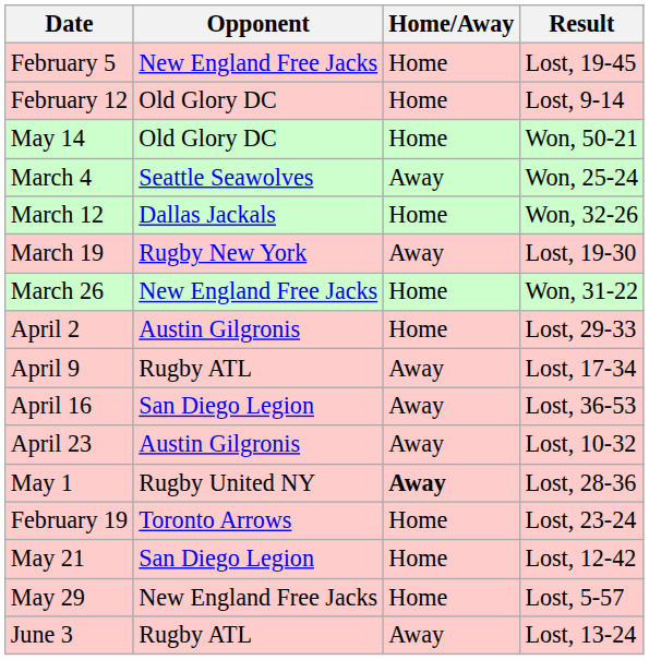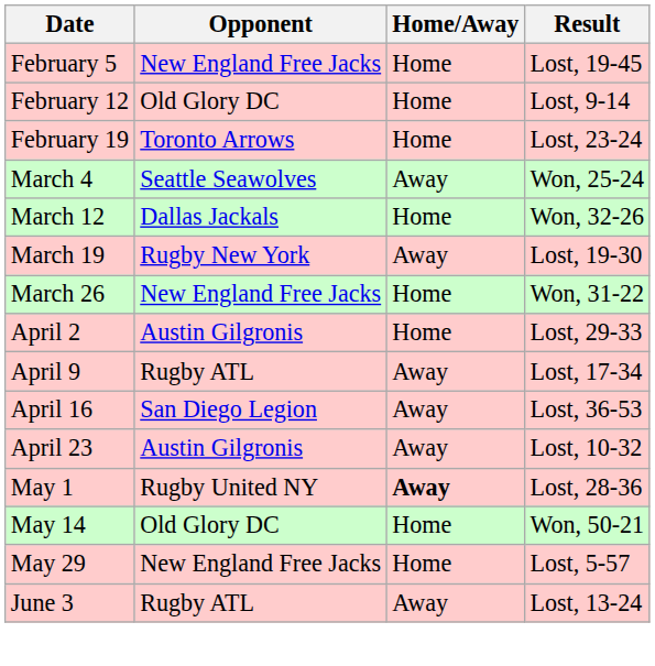 <table class="wikitable">
 <tr>
 <th>Date</th>
 <th>Opponent</th>
 <th>Home/Away</th>
 <th>Result</th>
 </tr>
 <tr bgcolor="#FFCCCC">
 <td>February 5</td>
 <td><a href='#'>New England Free Jacks</a></td>
 <td>Home</td>
 <td>Lost, 19-45</td>
 </tr>
 <tr bgcolor="#FFCCCC">
 <td>February 12</td>
 <td>Old Glory DC</td>
 <td>Home</td>
 <td>Lost, 9-14</td>
 </tr>
-<tr bgcolor="#CCFFCC">
-<td>May 14</td>
-<td>Old Glory DC</td>
+<tr bgcolor="#FFCCCC">
+<td>February 19</td>
+<td><a href='#'>Toronto Arrows</a></td>
 <td>Home</td>
-<td>Won, 50-21</td>
+<td>Lost, 23-24</td>
 </tr>
 <tr bgcolor="#CCFFCC">
 <td>March 4</td>
 <td><a href='#'>Seattle Seawolves</a></td>
 <td>Away</td>
 <td>Won, 25-24</td>
 </tr>
 <tr bgcolor="#CCFFCC">
 <td>March 12</td>
 <td><a href='#'>Dallas Jackals</a></td>
 <td>Home</td>
 <td>Won, 32-26</td>
 </tr>
 <tr bgcolor="#FFCCCC">
 <td>March 19</td>
 <td><a href='#'>Rugby New York</a></td>
 <td>Away</td>
 <td>Lost, 19-30</td>
 </tr>
 <tr bgcolor="#CCFFCC">
 <td>March 26</td>
 <td><a href='#'>New England Free Jacks</a></td>
 <td>Home</td>
 <td>Won, 31-22</td>
 </tr>
 <tr bgcolor="#FFCCCC">
 <td>April 2</td>
 <td><a href='#'>Austin Gilgronis</a></td>
 <td>Home</td>
 <td>Lost, 29-33</td>
 </tr>
 <tr bgcolor="#FFCCCC">
 <td>April 9</td>
 <td>Rugby ATL</td>
 <td>Away</td>
 <td>Lost, 17-34</td>
 </tr>
 <tr bgcolor="#FFCCCC">
 <td>April 16</td>
 <td><a href='#'>San Diego Legion</a></td>
 <td>Away</td>
 <td>Lost, 36-53</td>
 </tr>
 <tr bgcolor="#FFCCCC">
 <td>April 23</td>
 <td><a href='#'>Austin Gilgronis</a></td>
 <td>Away</td>
 <td>Lost, 10-32</td>
 </tr>
 <tr bgcolor="#FFCCCC">
 <td>May 1</td>
 <td>Rugby United NY</td>
 <td><strong>Away</strong></td>
 <td>Lost, 28-36</td>
 </tr>
-<tr bgcolor="#FFCCCC">
-<td>February 19</td>
-<td><a href='#'>Toronto Arrows</a></td>
+<tr bgcolor="#CCFFCC">
+<td>May 14</td>
+<td>Old Glory DC</td>
 <td>Home</td>
-<td>Lost, 23-24</td>
-</tr>
-<tr bgcolor="#FFCCCC">
-<td>May 21</td>
-<td><a href='#'>San Diego Legion</a></td>
-<td>Home</td>
-<td>Lost, 12-42</td>
+<td>Won, 50-21</td>
 </tr>
 <tr bgcolor="#FFCCCC">
 <td>May 29</td>
 <td>New England Free Jacks</td>
 <td>Home</td>
 <td>Lost, 5-57</td>
 </tr>
 <tr bgcolor="#FFCCCC">
 <td>June 3</td>
 <td>Rugby ATL</td>
 <td>Away</td>
 <td>Lost, 13-24</td>
 </tr>
 </table>
